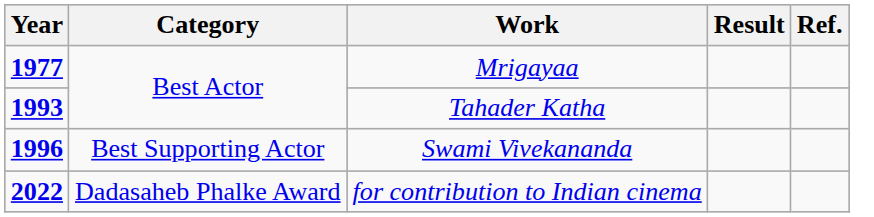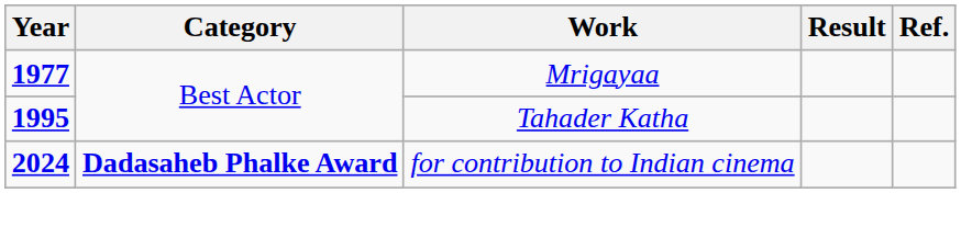 <table class= "wikitable" style="text-align:center;">
 <tr>
 <th>Year</th>
 <th>Category</th>
 <th>Work</th>
 <th>Result</th>
 <th>Ref.</th>
 </tr>
 <tr>
 <td><strong><a href='#'>1977</a></strong></td>
 <td rowspan="2"><a href='#'>Best Actor</a></td>
 <td><em><a href='#'>Mrigayaa</a></em></td>
 <td></td>
 <td></td>
 </tr>
 <tr>
-<td><strong><a href='#'>1993</a> </strong></td>
+<td><strong><a href='#'>1995</a> </strong></td>
 <td><em><a href='#'>Tahader Katha</a></em></td>
 <td></td>
 <td></td>
 </tr>
 <tr>
-<td><strong><a href='#'>1996</a> </strong></td>
-<td><a href='#'>Best Supporting Actor</a></td>
-<td><em><a href='#'>Swami Vivekananda</a></em></td>
-<td></td>
-<td></td>
-</tr>
-<tr>
-<td><strong><a href='#'>2022</a> </strong></td>
-<td><a href='#'>Dadasaheb Phalke Award</a></td>
+<td><strong><a href='#'>2024</a> </strong></td>
+<td><strong><a href='#'>Dadasaheb Phalke Award</a></strong></td>
 <td><em><a href='#'>for contribution to Indian cinema</a></em></td>
 <td></td>
 <td></td>
 </tr>
 </table>
